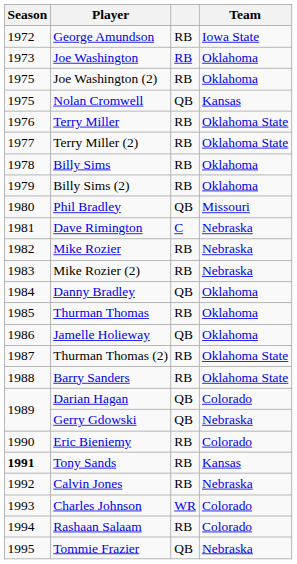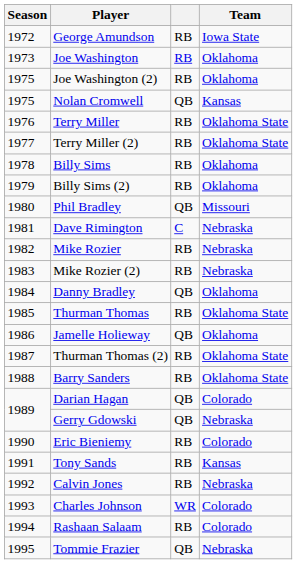 <table class="wikitable sortable">
 <tr>
 <th>Season</th>
 <th>Player</th>
 <th></th>
 <th>Team</th>
 </tr>
 <tr>
 <td>1972</td>
 <td><a href='#'>George Amundson</a></td>
 <td>RB</td>
 <td><a href='#'>Iowa State</a></td>
 </tr>
 <tr>
 <td>1973</td>
 <td><a href='#'>Joe Washington</a></td>
 <td><a href='#'>RB</a></td>
 <td><a href='#'>Oklahoma</a></td>
 </tr>
 <tr>
 <td>1975</td>
 <td>Joe Washington (2)</td>
 <td>RB</td>
 <td><a href='#'>Oklahoma</a></td>
 </tr>
 <tr>
 <td>1975</td>
 <td><a href='#'>Nolan Cromwell</a></td>
 <td>QB</td>
 <td><a href='#'>Kansas</a></td>
 </tr>
 <tr>
 <td>1976</td>
 <td><a href='#'>Terry Miller</a></td>
 <td>RB</td>
 <td><a href='#'>Oklahoma State</a></td>
 </tr>
 <tr>
 <td>1977</td>
 <td>Terry Miller (2)</td>
 <td>RB</td>
 <td><a href='#'>Oklahoma State</a></td>
 </tr>
 <tr>
 <td>1978</td>
 <td><a href='#'>Billy Sims</a></td>
 <td>RB</td>
 <td><a href='#'>Oklahoma</a></td>
 </tr>
 <tr>
 <td>1979</td>
 <td>Billy Sims (2)</td>
 <td>RB</td>
 <td><a href='#'>Oklahoma</a></td>
 </tr>
 <tr>
 <td>1980</td>
 <td><a href='#'>Phil Bradley</a></td>
 <td>QB</td>
 <td><a href='#'>Missouri</a></td>
 </tr>
 <tr>
 <td>1981</td>
 <td><a href='#'>Dave Rimington</a></td>
 <td><a href='#'>C</a></td>
 <td><a href='#'>Nebraska</a></td>
 </tr>
 <tr>
 <td>1982</td>
 <td><a href='#'>Mike Rozier</a></td>
 <td>RB</td>
 <td><a href='#'>Nebraska</a></td>
 </tr>
 <tr>
 <td>1983</td>
 <td>Mike Rozier (2)</td>
 <td>RB</td>
 <td><a href='#'>Nebraska</a></td>
 </tr>
 <tr>
 <td>1984</td>
 <td><a href='#'>Danny Bradley</a></td>
 <td>QB</td>
 <td><a href='#'>Oklahoma</a></td>
 </tr>
 <tr>
 <td>1985</td>
 <td><a href='#'>Thurman Thomas</a></td>
 <td>RB</td>
-<td><a href='#'>Oklahoma</a></td>
+<td><a href='#'>Oklahoma State</a></td>
 </tr>
 <tr>
 <td>1986</td>
 <td><a href='#'>Jamelle Holieway</a></td>
 <td>QB</td>
 <td><a href='#'>Oklahoma</a></td>
 </tr>
 <tr>
 <td>1987</td>
 <td>Thurman Thomas (2)</td>
 <td>RB</td>
 <td><a href='#'>Oklahoma State</a></td>
 </tr>
 <tr>
 <td>1988</td>
 <td><a href='#'>Barry Sanders</a></td>
 <td>RB</td>
 <td><a href='#'>Oklahoma State</a></td>
 </tr>
 <tr>
 <td rowspan="2">1989</td>
 <td><a href='#'>Darian Hagan</a></td>
 <td>QB</td>
 <td><a href='#'>Colorado</a></td>
 </tr>
 <tr>
 <td><a href='#'>Gerry Gdowski</a></td>
 <td>QB</td>
 <td><a href='#'>Nebraska</a></td>
 </tr>
 <tr>
 <td>1990</td>
 <td><a href='#'>Eric Bieniemy</a></td>
 <td>RB</td>
 <td><a href='#'>Colorado</a></td>
 </tr>
 <tr>
-<td><strong>1991</strong></td>
+<td>1991</td>
 <td><a href='#'>Tony Sands</a></td>
 <td>RB</td>
 <td><a href='#'>Kansas</a></td>
 </tr>
 <tr>
 <td>1992</td>
 <td><a href='#'>Calvin Jones</a></td>
 <td>RB</td>
 <td><a href='#'>Nebraska</a></td>
 </tr>
 <tr>
 <td>1993</td>
 <td><a href='#'>Charles Johnson</a></td>
 <td><a href='#'>WR</a></td>
 <td><a href='#'>Colorado</a></td>
 </tr>
 <tr>
 <td>1994</td>
 <td><a href='#'>Rashaan Salaam</a></td>
 <td>RB</td>
 <td><a href='#'>Colorado</a></td>
 </tr>
 <tr>
 <td>1995</td>
 <td><a href='#'>Tommie Frazier</a></td>
 <td>QB</td>
 <td><a href='#'>Nebraska</a></td>
 </tr>
 </table>
